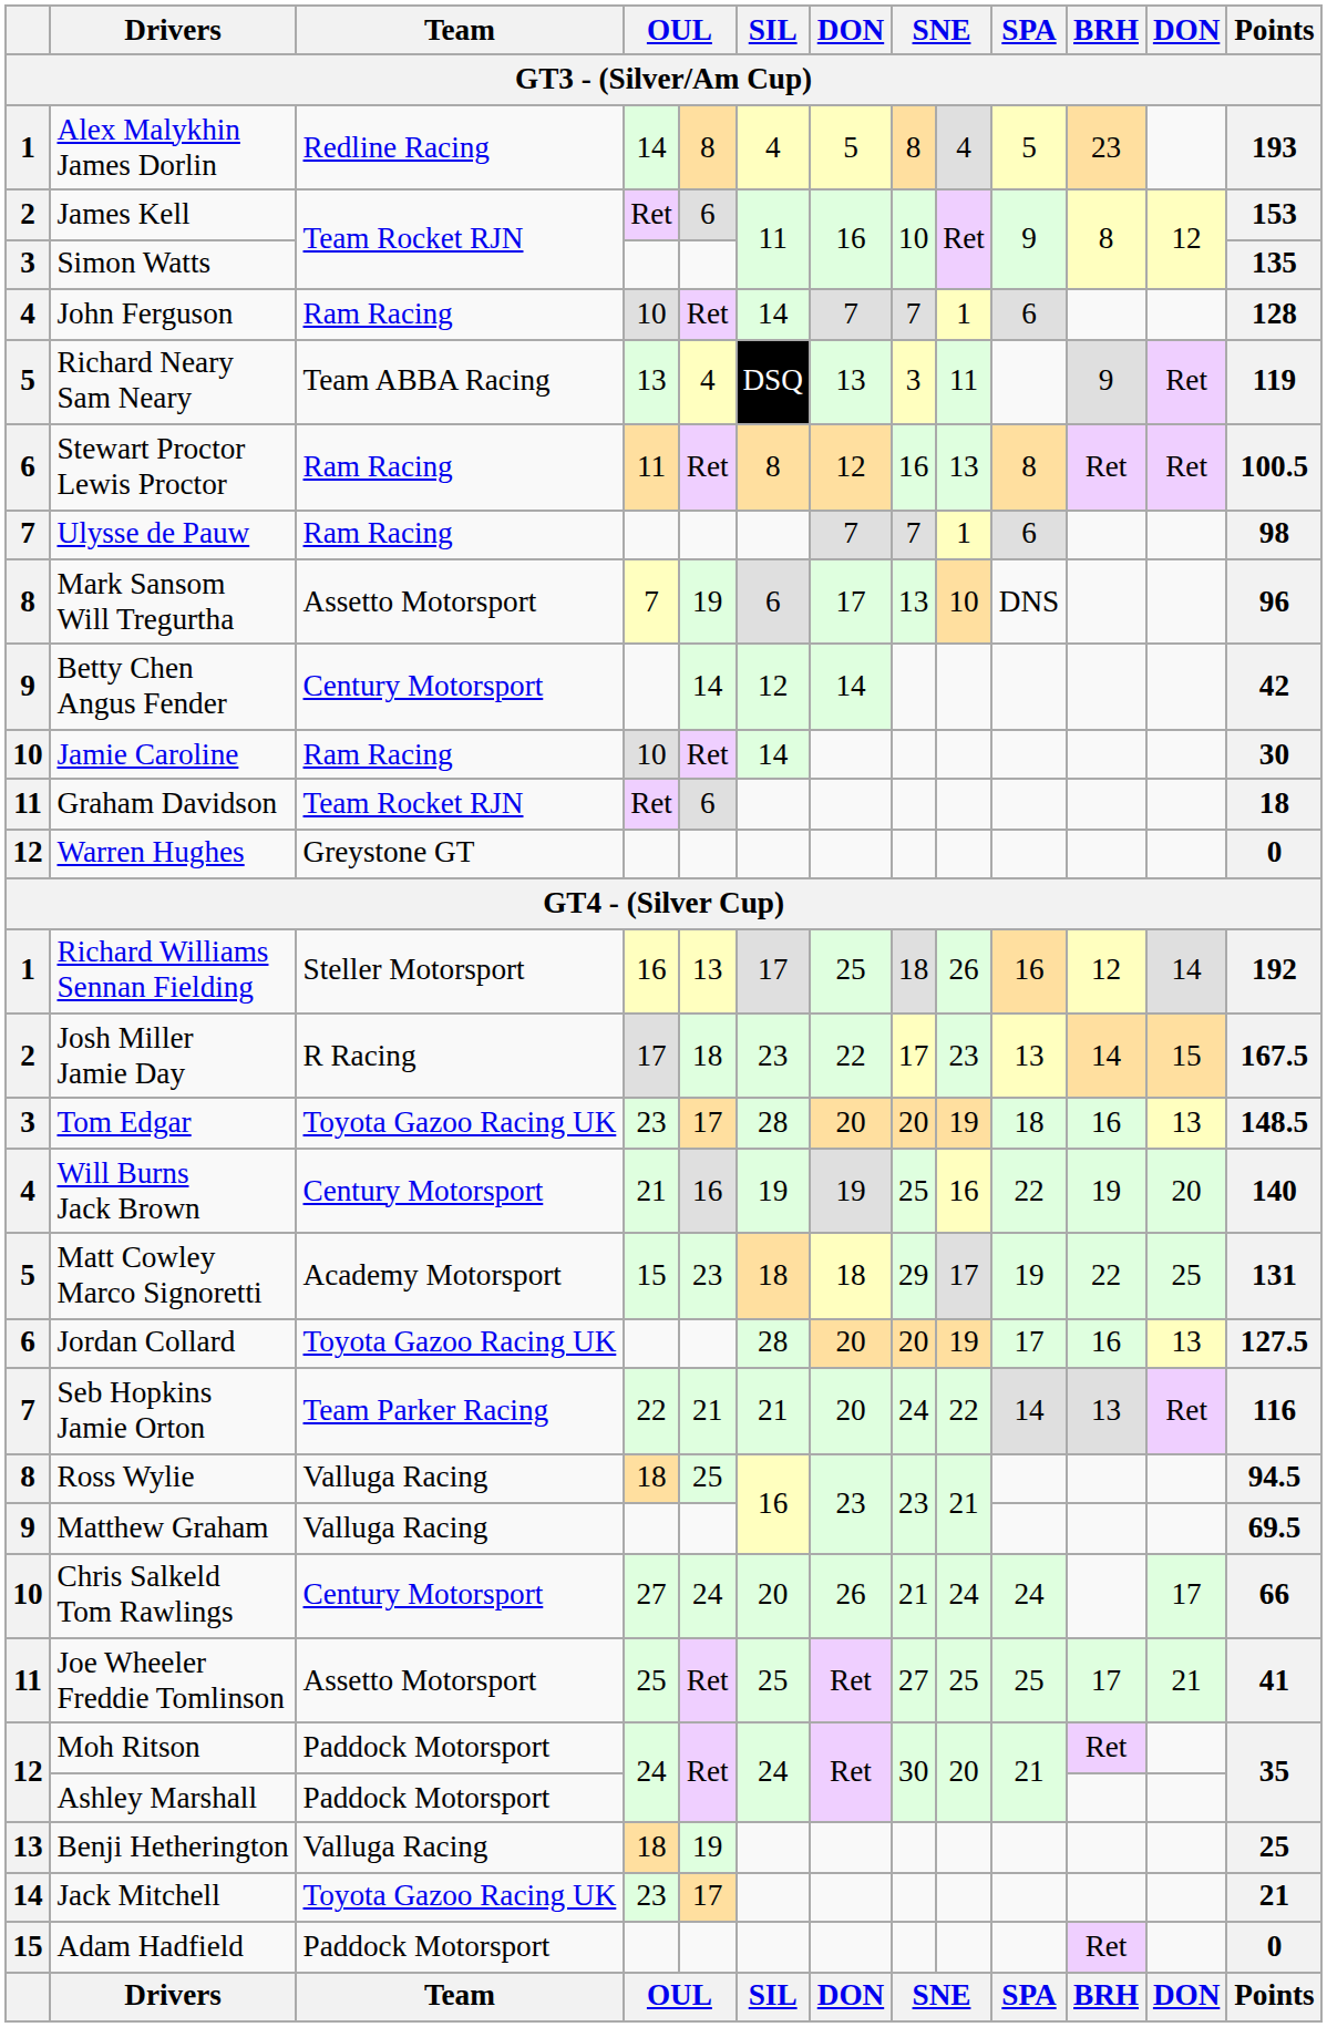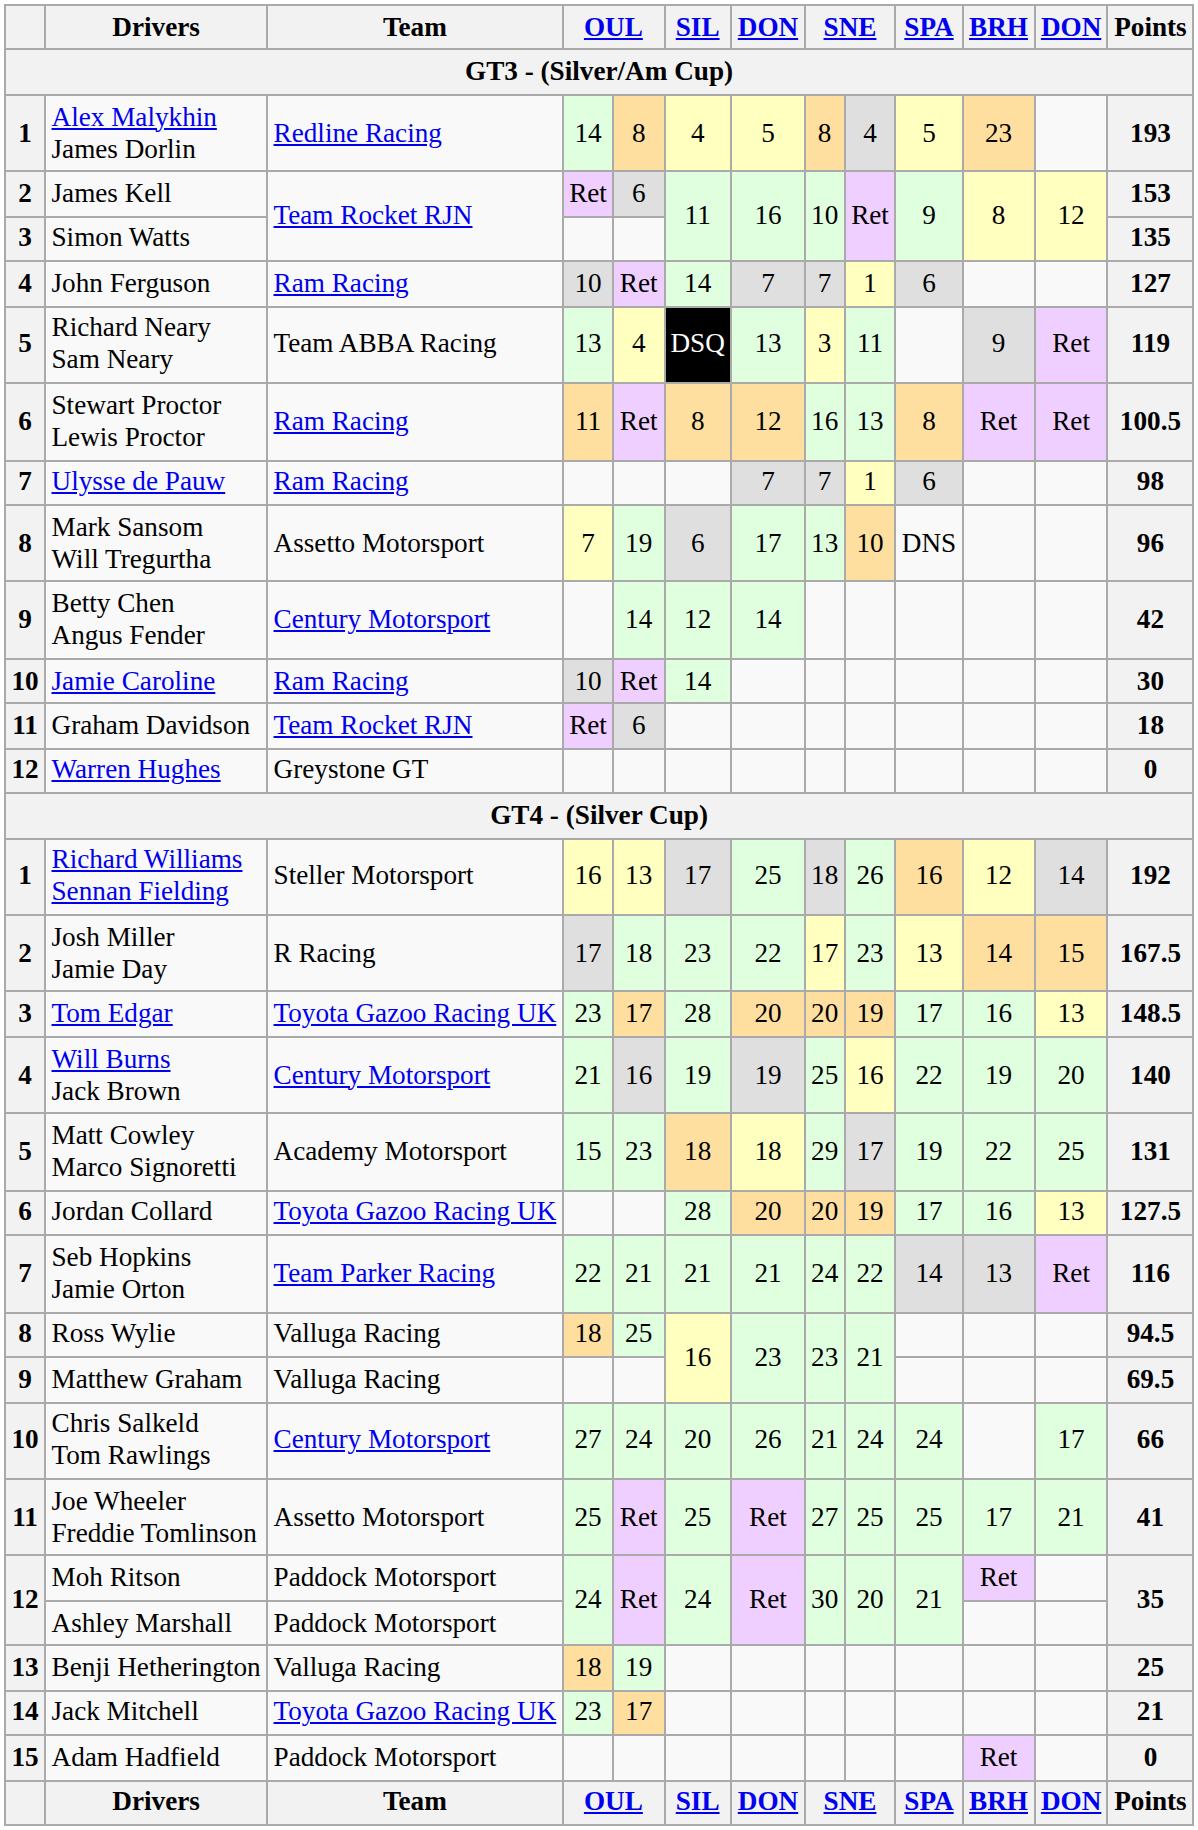 <table class="wikitable" style="font-size:85%; text-align:center">
 <tr>
 <th></th>
 <th>Drivers</th>
 <th>Team</th>
 <th colspan="2"><a href='#'>OUL</a></th>
 <th><a href='#'>SIL</a></th>
 <th><a href='#'>DON</a></th>
 <th colspan="2"><a href='#'>SNE</a></th>
 <th><a href='#'>SPA</a></th>
 <th><a href='#'>BRH</a></th>
 <th><a href='#'>DON</a></th>
 <th>Points</th>
 </tr>
 <tr>
 <th colspan="13"><strong>GT3 - (Silver/Am Cup)</strong></th>
 </tr>
 <tr>
 <th>1</th>
 <td align="left"> <a href='#'>Alex Malykhin</a><br> James Dorlin</td>
 <td align="left"> <a href='#'>Redline Racing</a></td>
 <td style="background:#dfffdf;">14</td>
 <td style="background:#ffdf9f;">8</td>
 <td style="background:#ffffbf;">4</td>
 <td style="background:#ffffbf;">5</td>
 <td style="background:#ffdf9f;">8</td>
 <td style="background:#dfdfdf;">4</td>
 <td style="background:#ffffbf;">5</td>
 <td style="background:#ffdf9f;">23</td>
 <td></td>
 <th>193</th>
 </tr>
 <tr>
 <th>2</th>
 <td align="left"> James Kell</td>
 <td rowspan="2" align="left"> <a href='#'>Team Rocket RJN</a></td>
 <td style="background:#efcfff;">Ret</td>
 <td style="background:#dfdfdf;">6</td>
 <td rowspan="2"  style="background:#dfffdf;">11</td>
 <td rowspan="2"  style="background:#dfffdf;">16</td>
 <td rowspan="2"  style="background:#dfffdf;">10</td>
 <td rowspan="2"  style="background:#efcfff;">Ret</td>
 <td rowspan="2"  style="background:#dfffdf;">9</td>
 <td rowspan="2"  style="background:#ffffbf;">8</td>
 <td rowspan="2"  style="background:#ffffbf;">12</td>
 <th>153</th>
 </tr>
 <tr>
 <th>3</th>
 <td align="left"> Simon Watts</td>
 <td></td>
 <td></td>
 <th>135</th>
 </tr>
 <tr>
 <th>4</th>
 <td align="left"> John Ferguson</td>
 <td align="left"> <a href='#'>Ram Racing</a></td>
 <td style="background:#dfdfdf;">10</td>
 <td style="background:#efcfff;">Ret</td>
 <td style="background:#dfffdf;">14</td>
 <td style="background:#dfdfdf;">7</td>
 <td style="background:#dfdfdf;">7</td>
 <td style="background:#ffffbf;">1</td>
 <td style="background:#dfdfdf;">6</td>
 <td></td>
 <td></td>
-<th>128</th>
+<th>127</th>
 </tr>
 <tr>
 <th>5</th>
 <td align="left"> Richard Neary<br> Sam Neary</td>
 <td align="left"> Team ABBA Racing</td>
 <td style="background:#dfffdf;">13</td>
 <td style="background:#ffffbf;">4</td>
 <td style="background-color:#000000; color:white">DSQ</td>
 <td style="background:#dfffdf;">13</td>
 <td style="background:#ffffbf;">3</td>
 <td style="background:#dfffdf;">11</td>
 <td></td>
 <td style="background:#dfdfdf;">9</td>
 <td style="background:#efcfff;">Ret</td>
 <th>119</th>
 </tr>
 <tr>
 <th>6</th>
 <td align="left"> Stewart Proctor<br> Lewis Proctor</td>
 <td align="left"> <a href='#'>Ram Racing</a></td>
 <td style="background:#ffdf9f;">11</td>
 <td style="background:#efcfff;">Ret</td>
 <td style="background:#ffdf9f;">8</td>
 <td style="background:#ffdf9f;">12</td>
 <td style="background:#dfffdf;">16</td>
 <td style="background:#dfffdf;">13</td>
 <td style="background:#ffdf9f;">8</td>
 <td style="background:#efcfff;">Ret</td>
 <td style="background:#efcfff;">Ret</td>
 <th>100.5</th>
 </tr>
 <tr>
 <th>7</th>
 <td align="left"> <a href='#'>Ulysse de Pauw</a></td>
 <td align="left"> <a href='#'>Ram Racing</a></td>
 <td></td>
 <td></td>
 <td></td>
 <td style="background:#dfdfdf;">7</td>
 <td style="background:#dfdfdf;">7</td>
 <td style="background:#ffffbf;">1</td>
 <td style="background:#dfdfdf;">6</td>
 <td></td>
 <td></td>
 <th>98</th>
 </tr>
 <tr>
 <th>8</th>
 <td align="left"> Mark Sansom<br> Will Tregurtha</td>
 <td align="left"> Assetto Motorsport</td>
 <td style="background:#ffffbf;">7</td>
 <td style="background:#dfffdf;">19</td>
 <td style="background:#dfdfdf;">6</td>
 <td style="background:#dfffdf;">17</td>
 <td style="background:#dfffdf;">13</td>
 <td style="background:#ffdf9f;">10</td>
 <td>DNS</td>
 <td></td>
 <td></td>
 <th>96</th>
 </tr>
 <tr>
 <th>9</th>
 <td align="left"> Betty Chen<br> Angus Fender</td>
 <td align="left"> <a href='#'>Century Motorsport</a></td>
 <td></td>
 <td style="background:#dfffdf;">14</td>
 <td style="background:#dfffdf;">12</td>
 <td style="background:#dfffdf;">14</td>
 <td></td>
 <td></td>
 <td></td>
 <td></td>
 <td></td>
 <th>42</th>
 </tr>
 <tr>
 <th>10</th>
 <td align="left"> <a href='#'>Jamie Caroline</a></td>
 <td align="left"> <a href='#'>Ram Racing</a></td>
 <td style="background:#dfdfdf;">10</td>
 <td style="background:#efcfff;">Ret</td>
 <td style="background:#dfffdf;">14</td>
 <td></td>
 <td></td>
 <td></td>
 <td></td>
 <td></td>
 <td></td>
 <th>30</th>
 </tr>
 <tr>
 <th>11</th>
 <td align="left"> Graham Davidson</td>
 <td align="left"> <a href='#'>Team Rocket RJN</a></td>
 <td style="background:#efcfff;">Ret</td>
 <td style="background:#dfdfdf;">6</td>
 <td></td>
 <td></td>
 <td></td>
 <td></td>
 <td></td>
 <td></td>
 <td></td>
 <th>18</th>
 </tr>
 <tr>
 <th>12</th>
 <td align="left"> <a href='#'>Warren Hughes</a></td>
 <td align="left"> Greystone GT</td>
 <td></td>
 <td></td>
 <td></td>
 <td></td>
 <td></td>
 <td></td>
 <td></td>
 <td></td>
 <td></td>
 <th>0</th>
 </tr>
 <tr>
 <th colspan="13"><strong>GT4 - (Silver Cup)</strong></th>
 </tr>
 <tr>
 <th>1</th>
 <td align="left"> <a href='#'>Richard Williams</a><br> <a href='#'>Sennan Fielding</a></td>
 <td align="left"> Steller Motorsport</td>
 <td style="background:#ffffbf;">16</td>
 <td style="background:#ffffbf;">13</td>
 <td style="background:#dfdfdf;">17</td>
 <td style="background:#dfffdf;">25</td>
 <td style="background:#dfdfdf;">18</td>
 <td style="background:#dfffdf;">26</td>
 <td style="background:#ffdf9f;">16</td>
 <td style="background:#ffffbf;">12</td>
 <td style="background:#dfdfdf;">14</td>
 <th>192</th>
 </tr>
 <tr>
 <th>2</th>
 <td align="left"> Josh Miller<br> Jamie Day</td>
 <td align="left"> R Racing</td>
 <td style="background:#dfdfdf;">17</td>
 <td style="background:#dfffdf;">18</td>
 <td style="background:#dfffdf;">23</td>
 <td style="background:#dfffdf;">22</td>
 <td style="background:#ffffbf;">17</td>
 <td style="background:#dfffdf;">23</td>
 <td style="background:#ffffbf;">13</td>
 <td style="background:#ffdf9f;">14</td>
 <td style="background:#ffdf9f;">15</td>
 <th>167.5</th>
 </tr>
 <tr>
 <th>3</th>
 <td align="left"> <a href='#'>Tom Edgar</a></td>
 <td align="left"> <a href='#'>Toyota Gazoo Racing UK</a></td>
 <td style="background:#dfffdf;">23</td>
 <td style="background:#ffdf9f;">17</td>
 <td style="background:#dfffdf;">28</td>
 <td style="background:#ffdf9f;">20</td>
 <td style="background:#ffdf9f;">20</td>
 <td style="background:#ffdf9f;">19</td>
-<td style="background:#dfffdf;">18</td>
+<td style="background:#dfffdf;">17</td>
 <td style="background:#dfffdf;">16</td>
 <td style="background:#ffffbf;">13</td>
 <th>148.5</th>
 </tr>
 <tr>
 <th>4</th>
 <td align="left"> <a href='#'>Will Burns</a><br> Jack Brown</td>
 <td align="left"> <a href='#'>Century Motorsport</a></td>
 <td style="background:#dfffdf;">21</td>
 <td style="background:#dfdfdf;">16</td>
 <td style="background:#dfffdf;">19</td>
 <td style="background:#dfdfdf;">19</td>
 <td style="background:#dfffdf;">25</td>
 <td style="background:#ffffbf;">16</td>
 <td style="background:#dfffdf;">22</td>
 <td style="background:#dfffdf;">19</td>
 <td style="background:#dfffdf;">20</td>
 <th>140</th>
 </tr>
 <tr>
 <th>5</th>
 <td align="left"> Matt Cowley<br> Marco Signoretti</td>
 <td align="left"> Academy Motorsport</td>
 <td style="background:#dfffdf;">15</td>
 <td style="background:#dfffdf;">23</td>
 <td style="background:#ffdf9f;">18</td>
 <td style="background:#ffffbf;">18</td>
 <td style="background:#dfffdf;">29</td>
 <td style="background:#dfdfdf;">17</td>
 <td style="background:#dfffdf;">19</td>
 <td style="background:#dfffdf;">22</td>
 <td style="background:#dfffdf;">25</td>
 <th>131</th>
 </tr>
 <tr>
 <th>6</th>
 <td align="left"> Jordan Collard</td>
 <td align="left"> <a href='#'>Toyota Gazoo Racing UK</a></td>
 <td></td>
 <td></td>
 <td style="background:#dfffdf;">28</td>
 <td style="background:#ffdf9f;">20</td>
 <td style="background:#ffdf9f;">20</td>
 <td style="background:#ffdf9f;">19</td>
 <td style="background:#dfffdf;">17</td>
 <td style="background:#dfffdf;">16</td>
 <td style="background:#ffffbf;">13</td>
 <th>127.5</th>
 </tr>
 <tr>
 <th>7</th>
 <td align="left"> Seb Hopkins<br> Jamie Orton</td>
 <td align="left"> <a href='#'>Team Parker Racing</a></td>
 <td style="background:#dfffdf;">22</td>
 <td style="background:#dfffdf;">21</td>
 <td style="background:#dfffdf;">21</td>
-<td style="background:#dfffdf;">20</td>
+<td style="background:#dfffdf;">21</td>
 <td style="background:#dfffdf;">24</td>
 <td style="background:#dfffdf;">22</td>
 <td style="background:#dfdfdf;">14</td>
 <td style="background:#dfdfdf;">13</td>
 <td style="background:#efcfff;">Ret</td>
 <th>116</th>
 </tr>
 <tr>
 <th>8</th>
 <td align="left"> Ross Wylie</td>
 <td align="left"> Valluga Racing</td>
 <td style="background:#ffdf9f;">18</td>
 <td style="background:#dfffdf;">25</td>
 <td rowspan="2"  style="background:#ffffbf;">16</td>
 <td rowspan="2"  style="background:#dfffdf;">23</td>
 <td rowspan="2"  style="background:#dfffdf;">23</td>
 <td rowspan="2"  style="background:#dfffdf;">21</td>
 <td></td>
 <td></td>
 <td></td>
 <th>94.5</th>
 </tr>
 <tr>
 <th>9</th>
 <td align="left"> Matthew Graham</td>
 <td align="left"> Valluga Racing</td>
 <td></td>
 <td></td>
 <td></td>
 <td></td>
 <td></td>
 <th>69.5</th>
 </tr>
 <tr>
 <th>10</th>
 <td align="left"> Chris Salkeld<br> Tom Rawlings</td>
 <td align="left"> <a href='#'>Century Motorsport</a></td>
 <td style="background:#dfffdf;">27</td>
 <td style="background:#dfffdf;">24</td>
 <td style="background:#dfffdf;">20</td>
 <td style="background:#dfffdf;">26</td>
 <td style="background:#dfffdf;">21</td>
 <td style="background:#dfffdf;">24</td>
 <td style="background:#dfffdf;">24</td>
 <td></td>
 <td style="background:#dfffdf;">17</td>
 <th>66</th>
 </tr>
 <tr>
 <th>11</th>
 <td align="left"> Joe Wheeler<br> Freddie Tomlinson</td>
 <td align="left"> Assetto Motorsport</td>
 <td style="background:#dfffdf;">25</td>
 <td style="background:#efcfff;">Ret</td>
 <td style="background:#dfffdf;">25</td>
 <td style="background:#efcfff;">Ret</td>
 <td style="background:#dfffdf;">27</td>
 <td style="background:#dfffdf;">25</td>
 <td style="background:#dfffdf;">25</td>
 <td style="background:#dfffdf;">17</td>
 <td style="background:#dfffdf;">21</td>
 <th>41</th>
 </tr>
 <tr>
 <th rowspan="2">12</th>
 <td align="left"> Moh Ritson</td>
 <td align="left"> Paddock Motorsport</td>
 <td rowspan="2"  style="background:#dfffdf;">24</td>
 <td rowspan="2"  style="background:#efcfff;">Ret</td>
 <td rowspan="2"  style="background:#dfffdf;">24</td>
 <td rowspan="2"  style="background:#efcfff;">Ret</td>
 <td rowspan="2"  style="background:#dfffdf;">30</td>
 <td rowspan="2"  style="background:#dfffdf;">20</td>
 <td rowspan="2"  style="background:#dfffdf;">21</td>
 <td style="background:#efcfff;">Ret</td>
 <td></td>
 <th rowspan="2">35</th>
 </tr>
 <tr>
 <td align="left"> Ashley Marshall</td>
 <td align="left"> Paddock Motorsport</td>
 <td></td>
 <td></td>
 </tr>
 <tr>
 <th>13</th>
 <td align="left"> Benji Hetherington</td>
 <td align="left"> Valluga Racing</td>
 <td style="background:#ffdf9f;">18</td>
 <td style="background:#dfffdf;">19</td>
 <td></td>
 <td></td>
 <td></td>
 <td></td>
 <td></td>
 <td></td>
 <td></td>
 <th>25</th>
 </tr>
 <tr>
 <th>14</th>
 <td align="left"> Jack Mitchell</td>
 <td align="left"> <a href='#'>Toyota Gazoo Racing UK</a></td>
 <td style="background:#dfffdf;">23</td>
 <td style="background:#ffdf9f;">17</td>
 <td></td>
 <td></td>
 <td></td>
 <td></td>
 <td></td>
 <td></td>
 <td></td>
 <th>21</th>
 </tr>
 <tr>
 <th>15</th>
 <td align="left"> Adam Hadfield</td>
 <td align="left"> Paddock Motorsport</td>
 <td></td>
 <td></td>
 <td></td>
 <td></td>
 <td></td>
 <td></td>
 <td></td>
 <td style="background:#efcfff;">Ret</td>
 <td></td>
 <th>0</th>
 </tr>
 <tr>
 <th></th>
 <th>Drivers</th>
 <th>Team</th>
 <th colspan="2"><a href='#'>OUL</a></th>
 <th><a href='#'>SIL</a></th>
 <th><a href='#'>DON</a></th>
 <th colspan="2"><a href='#'>SNE</a></th>
 <th><a href='#'>SPA</a></th>
 <th><a href='#'>BRH</a></th>
 <th><a href='#'>DON</a></th>
 <th>Points</th>
 </tr>
 </table>
